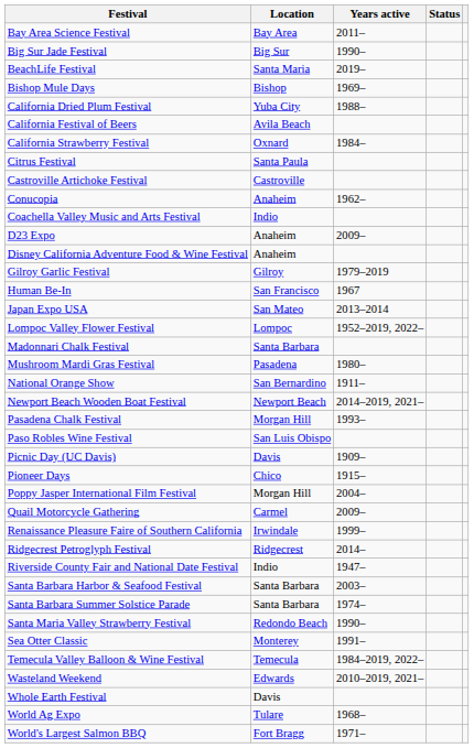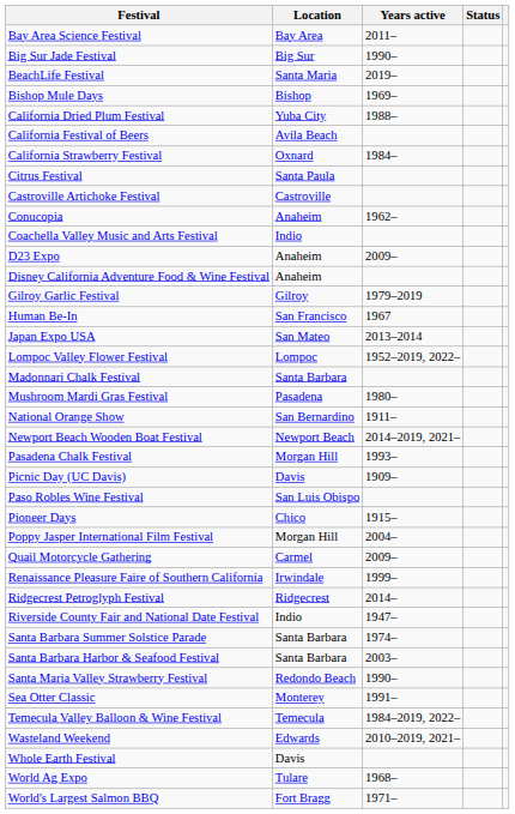 <table class="wikitable sortable">
 <tr>
 <th>Festival</th>
 <th>Location</th>
 <th>Years active</th>
 <th>Status</th>
 <th></th>
 </tr>
 <tr>
 <td><a href='#'>Bay Area Science Festival</a></td>
 <td><a href='#'>Bay Area</a></td>
 <td>2011–</td>
 <td></td>
 <td></td>
 </tr>
 <tr>
 <td><a href='#'>Big Sur Jade Festival</a></td>
 <td><a href='#'>Big Sur</a></td>
 <td>1990–</td>
 <td></td>
 <td></td>
 </tr>
 <tr>
 <td><a href='#'>BeachLife Festival</a></td>
 <td><a href='#'>Santa Maria</a></td>
 <td>2019–</td>
 <td></td>
 <td></td>
 </tr>
 <tr>
 <td><a href='#'>Bishop Mule Days</a></td>
 <td><a href='#'>Bishop</a></td>
 <td>1969–</td>
 <td></td>
 <td></td>
 </tr>
 <tr>
 <td><a href='#'>California Dried Plum Festival</a></td>
 <td><a href='#'>Yuba City</a></td>
 <td>1988–</td>
 <td></td>
 <td></td>
 </tr>
 <tr>
 <td><a href='#'>California Festival of Beers</a></td>
 <td><a href='#'>Avila Beach</a></td>
 <td></td>
 <td></td>
 <td></td>
 </tr>
 <tr>
 <td><a href='#'>California Strawberry Festival</a></td>
 <td><a href='#'>Oxnard</a></td>
 <td>1984–</td>
 <td></td>
 <td></td>
 </tr>
 <tr>
 <td><a href='#'>Citrus Festival</a></td>
 <td><a href='#'>Santa Paula</a></td>
 <td></td>
 <td></td>
 <td align="center"></td>
 </tr>
 <tr>
 <td><a href='#'>Castroville Artichoke Festival</a></td>
 <td><a href='#'>Castroville</a></td>
 <td></td>
 <td></td>
 <td></td>
 </tr>
 <tr>
 <td><a href='#'>Conucopia</a></td>
 <td><a href='#'>Anaheim</a></td>
 <td>1962–</td>
 <td></td>
 <td></td>
 </tr>
 <tr>
 <td><a href='#'>Coachella Valley Music and Arts Festival</a></td>
 <td><a href='#'>Indio</a></td>
 <td></td>
 <td></td>
 <td></td>
 </tr>
 <tr>
 <td><a href='#'>D23 Expo</a></td>
 <td>Anaheim</td>
 <td>2009–</td>
 <td></td>
 <td></td>
 </tr>
 <tr>
 <td><a href='#'>Disney California Adventure Food & Wine Festival</a></td>
 <td>Anaheim</td>
 <td></td>
 <td></td>
 <td></td>
 </tr>
 <tr>
 <td><a href='#'>Gilroy Garlic Festival</a></td>
 <td><a href='#'>Gilroy</a></td>
 <td>1979–2019</td>
 <td></td>
 <td></td>
 </tr>
 <tr>
 <td><a href='#'>Human Be-In</a></td>
 <td><a href='#'>San Francisco</a></td>
 <td>1967</td>
 <td></td>
 <td></td>
 </tr>
 <tr>
 <td><a href='#'>Japan Expo USA</a></td>
 <td><a href='#'>San Mateo</a></td>
 <td>2013–2014</td>
 <td></td>
 <td></td>
 </tr>
 <tr>
 <td><a href='#'>Lompoc Valley Flower Festival</a></td>
 <td><a href='#'>Lompoc</a></td>
 <td>1952–2019, 2022–</td>
 <td></td>
 <td></td>
 </tr>
 <tr>
 <td><a href='#'>Madonnari Chalk Festival</a></td>
 <td><a href='#'>Santa Barbara</a></td>
 <td></td>
 <td></td>
 <td align="center"></td>
 </tr>
 <tr>
 <td><a href='#'>Mushroom Mardi Gras Festival</a></td>
 <td><a href='#'>Pasadena</a></td>
 <td>1980–</td>
 <td></td>
 <td align="center"></td>
 </tr>
 <tr>
 <td><a href='#'>National Orange Show</a></td>
 <td><a href='#'>San Bernardino</a></td>
 <td>1911–</td>
 <td></td>
 <td></td>
 </tr>
 <tr>
 <td><a href='#'>Newport Beach Wooden Boat Festival</a></td>
 <td><a href='#'>Newport Beach</a></td>
 <td>2014–2019, 2021–</td>
 <td></td>
 <td></td>
 </tr>
 <tr>
 <td><a href='#'>Pasadena Chalk Festival</a></td>
 <td><a href='#'>Morgan Hill</a></td>
 <td>1993–</td>
 <td></td>
 <td></td>
 </tr>
 <tr>
-<td><a href='#'>Paso Robles Wine Festival</a></td>
-<td><a href='#'>San Luis Obispo</a></td>
-<td></td>
+<td><a href='#'>Picnic Day (UC Davis)</a></td>
+<td><a href='#'>Davis</a></td>
+<td>1909–</td>
 <td></td>
 <td></td>
 </tr>
 <tr>
-<td><a href='#'>Picnic Day (UC Davis)</a></td>
-<td><a href='#'>Davis</a></td>
-<td>1909–</td>
+<td><a href='#'>Paso Robles Wine Festival</a></td>
+<td><a href='#'>San Luis Obispo</a></td>
+<td></td>
 <td></td>
 <td></td>
 </tr>
 <tr>
 <td><a href='#'>Pioneer Days</a></td>
 <td><a href='#'>Chico</a></td>
 <td>1915–</td>
 <td></td>
 <td></td>
 </tr>
 <tr>
 <td><a href='#'>Poppy Jasper International Film Festival</a></td>
 <td>Morgan Hill</td>
 <td>2004–</td>
 <td></td>
 <td align="center"></td>
 </tr>
 <tr>
 <td><a href='#'>Quail Motorcycle Gathering</a></td>
 <td><a href='#'>Carmel</a></td>
 <td>2009–</td>
 <td></td>
 <td></td>
 </tr>
 <tr>
 <td><a href='#'>Renaissance Pleasure Faire of Southern California</a></td>
 <td><a href='#'>Irwindale</a></td>
 <td>1999–</td>
 <td></td>
 <td></td>
 </tr>
 <tr>
 <td><a href='#'>Ridgecrest Petroglyph Festival</a></td>
 <td><a href='#'>Ridgecrest</a></td>
 <td>2014–</td>
 <td></td>
 <td></td>
 </tr>
 <tr>
 <td><a href='#'>Riverside County Fair and National Date Festival</a></td>
 <td>Indio</td>
 <td>1947–</td>
 <td></td>
 <td></td>
 </tr>
 <tr>
+<td><a href='#'>Santa Barbara Summer Solstice Parade</a></td>
+<td>Santa Barbara</td>
+<td>1974–</td>
+<td></td>
+<td></td>
+</tr>
+<tr>
 <td><a href='#'>Santa Barbara Harbor & Seafood Festival</a></td>
 <td>Santa Barbara</td>
 <td>2003–</td>
 <td></td>
 <td align="center"></td>
-</tr>
-<tr>
-<td><a href='#'>Santa Barbara Summer Solstice Parade</a></td>
-<td>Santa Barbara</td>
-<td>1974–</td>
-<td></td>
-<td></td>
 </tr>
 <tr>
 <td><a href='#'>Santa Maria Valley Strawberry Festival</a></td>
 <td><a href='#'>Redondo Beach</a></td>
 <td>1990–</td>
 <td></td>
 <td align="center"></td>
 </tr>
 <tr>
 <td><a href='#'>Sea Otter Classic</a></td>
 <td><a href='#'>Monterey</a></td>
 <td>1991–</td>
 <td></td>
 <td></td>
 </tr>
 <tr>
 <td><a href='#'>Temecula Valley Balloon & Wine Festival</a></td>
 <td><a href='#'>Temecula</a></td>
 <td>1984–2019, 2022–</td>
 <td></td>
 <td></td>
 </tr>
 <tr>
 <td><a href='#'>Wasteland Weekend</a></td>
 <td><a href='#'>Edwards</a></td>
 <td>2010–2019, 2021–</td>
 <td></td>
 <td></td>
 </tr>
 <tr>
 <td><a href='#'>Whole Earth Festival</a></td>
 <td>Davis</td>
 <td></td>
 <td></td>
 <td></td>
 </tr>
 <tr>
 <td><a href='#'>World Ag Expo</a></td>
 <td><a href='#'>Tulare</a></td>
 <td>1968–</td>
 <td></td>
 <td></td>
 </tr>
 <tr>
 <td><a href='#'>World's Largest Salmon BBQ</a></td>
 <td><a href='#'>Fort Bragg</a></td>
 <td>1971–</td>
 <td></td>
 <td align="center"></td>
 </tr>
 </table>
